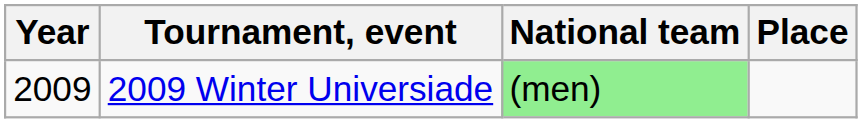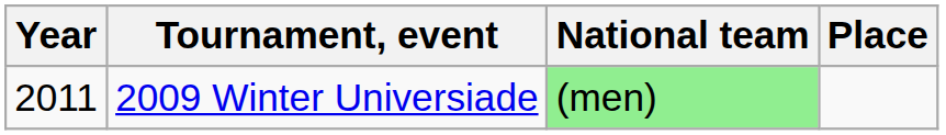 <table class="wikitable">
 <tr>
 <th scope="col">Year</th>
 <th scope="col">Tournament, event</th>
 <th scope="col">National team</th>
 <th scope="col">Place</th>
 </tr>
 <tr>
-<td>2009</td>
+<td>2011</td>
 <td><a href='#'>2009 Winter Universiade</a></td>
 <td style="background: lightgreen;"> (men)</td>
 <td></td>
 </tr>
 </table>
